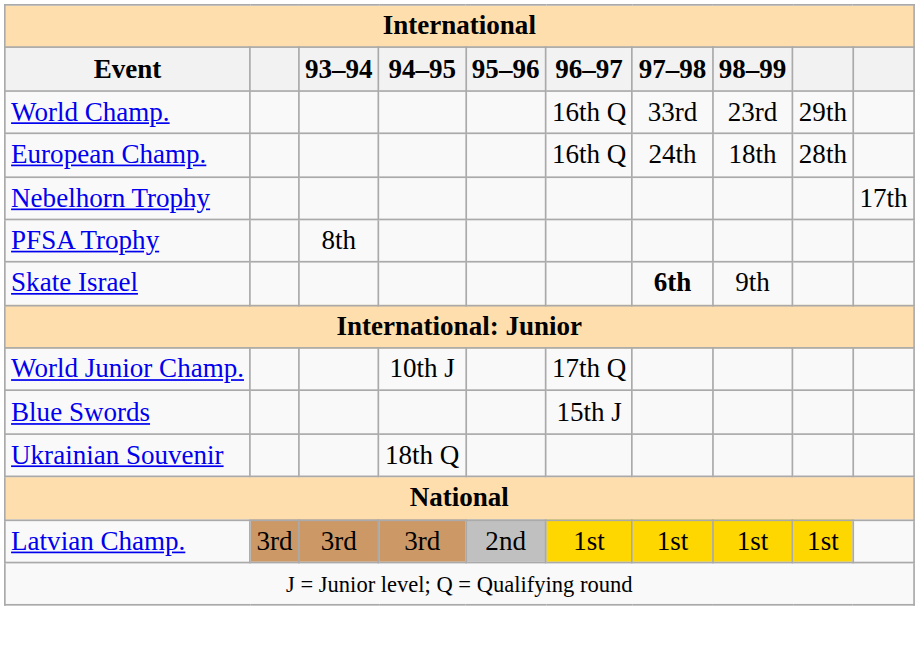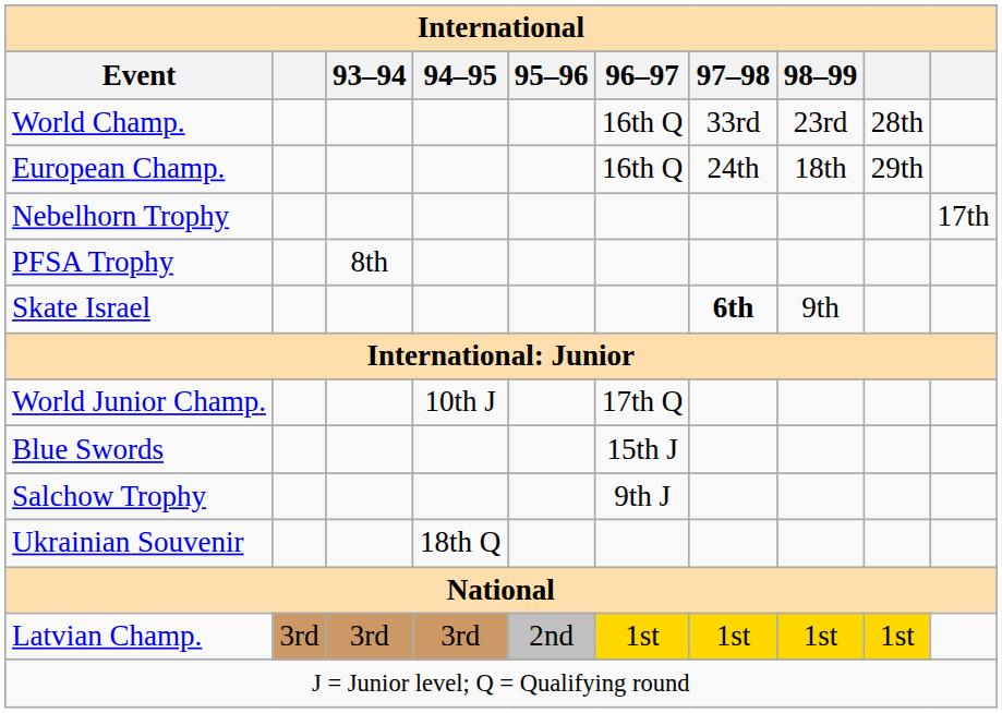 <table class="wikitable" style="text-align:center">
 <tr>
 <th style="background-color: #ffdead; " colspan=10 align=center>International</th>
 </tr>
 <tr>
 <th>Event</th>
 <th></th>
 <th>93–94</th>
 <th>94–95</th>
 <th>95–96</th>
 <th>96–97</th>
 <th>97–98</th>
 <th>98–99</th>
 <th></th>
 <th></th>
 </tr>
 <tr>
 <td align=left><a href='#'>World Champ.</a></td>
 <td></td>
 <td></td>
 <td></td>
 <td></td>
 <td>16th Q</td>
 <td>33rd</td>
 <td>23rd</td>
-<td>29th</td>
+<td>28th</td>
 <td></td>
 </tr>
 <tr>
 <td align=left><a href='#'>European Champ.</a></td>
 <td></td>
 <td></td>
 <td></td>
 <td></td>
 <td>16th Q</td>
 <td>24th</td>
 <td>18th</td>
-<td>28th</td>
+<td>29th</td>
 <td></td>
 </tr>
 <tr>
 <td align=left><a href='#'>Nebelhorn Trophy</a></td>
 <td></td>
 <td></td>
 <td></td>
 <td></td>
 <td></td>
 <td></td>
 <td></td>
 <td></td>
 <td>17th</td>
 </tr>
 <tr>
 <td align=left><a href='#'>PFSA Trophy</a></td>
 <td></td>
 <td>8th</td>
 <td></td>
 <td></td>
 <td></td>
 <td></td>
 <td></td>
 <td></td>
 <td></td>
 </tr>
 <tr>
 <td align=left><a href='#'>Skate Israel</a></td>
 <td></td>
 <td></td>
 <td></td>
 <td></td>
 <td></td>
 <td><strong>6th</strong></td>
 <td>9th</td>
 <td></td>
 <td></td>
 </tr>
 <tr>
 <th style="background-color: #ffdead; " colspan=10 align=center>International: Junior</th>
 </tr>
 <tr>
 <td align=left><a href='#'>World Junior Champ.</a></td>
 <td></td>
 <td></td>
 <td>10th J</td>
 <td></td>
 <td>17th Q</td>
 <td></td>
 <td></td>
 <td></td>
 <td></td>
 </tr>
 <tr>
 <td align=left><a href='#'>Blue Swords</a></td>
 <td></td>
 <td></td>
 <td></td>
 <td></td>
 <td>15th J</td>
 <td></td>
 <td></td>
 <td></td>
 <td></td>
 </tr>
 <tr>
+<td align=left><a href='#'>Salchow Trophy</a></td>
+<td></td>
+<td></td>
+<td></td>
+<td></td>
+<td>9th J</td>
+<td></td>
+<td></td>
+<td></td>
+<td></td>
+</tr>
+<tr>
 <td align=left><a href='#'>Ukrainian Souvenir</a></td>
 <td></td>
 <td></td>
 <td>18th Q</td>
 <td></td>
 <td></td>
 <td></td>
 <td></td>
 <td></td>
 <td></td>
 </tr>
 <tr>
 <th style="background-color: #ffdead; " colspan=10 align=center>National</th>
 </tr>
 <tr>
 <td align=left><a href='#'>Latvian Champ.</a></td>
 <td bgcolor=cc9966>3rd</td>
 <td bgcolor=cc9966>3rd</td>
 <td bgcolor=cc9966>3rd</td>
 <td bgcolor=silver>2nd</td>
 <td bgcolor=gold>1st</td>
 <td bgcolor=gold>1st</td>
 <td bgcolor=gold>1st</td>
 <td bgcolor=gold>1st</td>
 <td></td>
 </tr>
 <tr>
 <td colspan=10 align=center><small> J = Junior level; Q = Qualifying round </small></td>
 </tr>
 </table>
